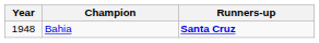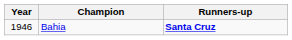 <table class="wikitable">
 <tr>
 <th width=50>Year</th>
 <th width=200>Champion</th>
 <th width=200>Runners-up</th>
 </tr>
 <tr>
-<td align=center>1948</td>
+<td align=center>1946</td>
 <td> <a href='#'>Bahia</a></td>
 <td><strong> <a href='#'>Santa Cruz</a></strong></td>
 </tr>
 </table>
